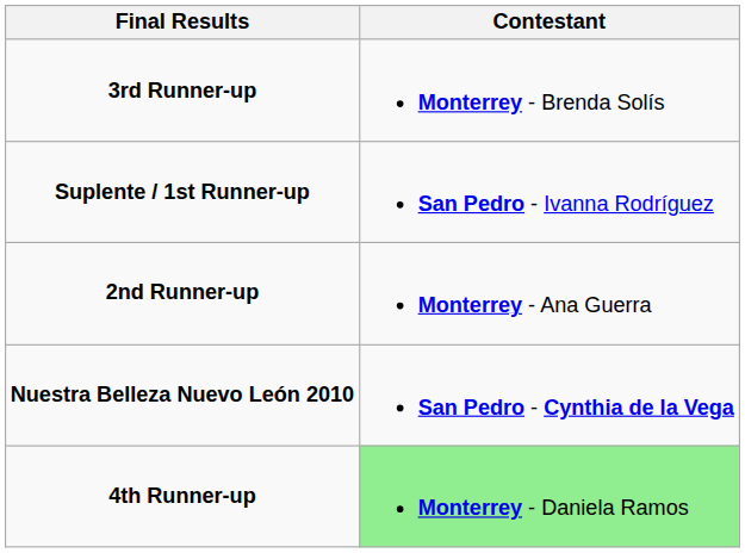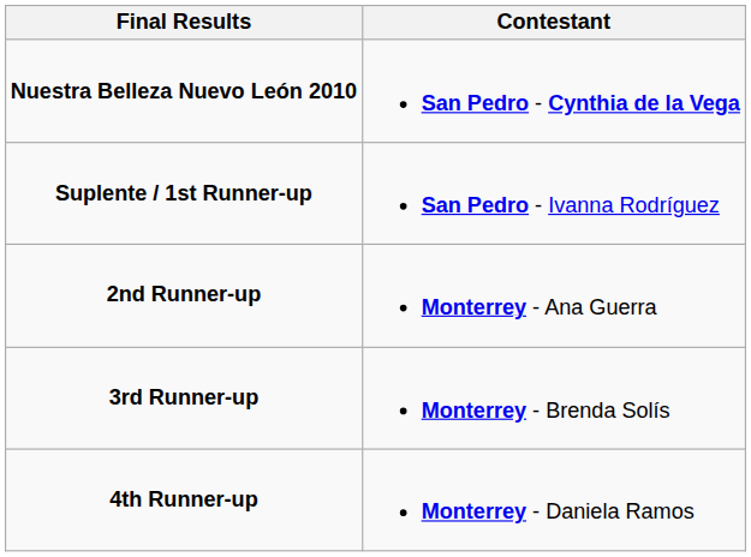 <table class="wikitable">
 <tr>
 <th>Final Results</th>
 <th>Contestant</th>
 </tr>
 <tr>
-<td align="center"><strong>3rd Runner-up</strong></td>
-<td><br><ul><li><strong><a href='#'>Monterrey</a></strong> - Brenda Solís</li></ul></td>
+<td align="center"><strong>Nuestra Belleza Nuevo León 2010</strong></td>
+<td><br><ul><li><strong><a href='#'>San Pedro</a></strong> - <strong><a href='#'>Cynthia de la Vega</a></strong></li></ul></td>
 </tr>
 <tr>
 <td align="center"><strong>Suplente / 1st Runner-up</strong></td>
 <td><br><ul><li><strong><a href='#'>San Pedro</a></strong> - <a href='#'>Ivanna Rodríguez</a></li></ul></td>
 </tr>
 <tr>
 <td align="center"><strong>2nd Runner-up</strong></td>
 <td><br><ul><li><strong><a href='#'>Monterrey</a></strong> - Ana Guerra</li></ul></td>
 </tr>
 <tr>
-<td align="center"><strong>Nuestra Belleza Nuevo León 2010</strong></td>
-<td><br><ul><li><strong><a href='#'>San Pedro</a></strong> - <strong><a href='#'>Cynthia de la Vega</a></strong></li></ul></td>
+<td align="center"><strong>3rd Runner-up</strong></td>
+<td><br><ul><li><strong><a href='#'>Monterrey</a></strong> - Brenda Solís</li></ul></td>
 </tr>
 <tr>
 <td align="center"><strong>4th Runner-up</strong></td>
-<td style="background: lightgreen;"><br><ul><li><strong><a href='#'>Monterrey</a></strong> - Daniela Ramos</li></ul></td>
+<td><br><ul><li><strong><a href='#'>Monterrey</a></strong> - Daniela Ramos</li></ul></td>
 </tr>
 </table>
